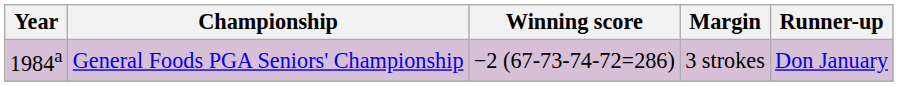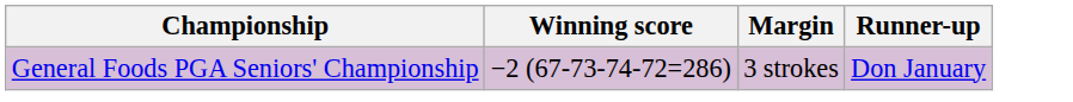 <table class="wikitable">
 <tr>
-<th>Year</th>
 <th>Championship</th>
 <th>Winning score</th>
 <th>Margin</th>
 <th>Runner-up</th>
 </tr>
 <tr style="background:#D8BFD8;">
-<td>1984<sup>a</sup></td>
 <td><a href='#'>General Foods PGA Seniors' Championship</a></td>
 <td>−2 (67-73-74-72=286)</td>
 <td>3 strokes</td>
 <td> <a href='#'>Don January</a></td>
 </tr>
 </table>
